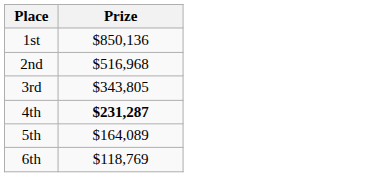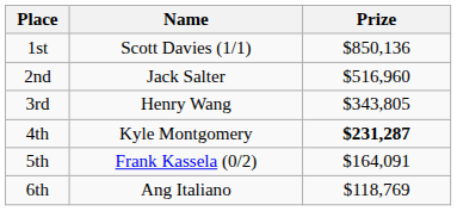 <table class="wikitable">
 <tr>
 <th width="50">Place</th>
+<th width="200">Name</th>
 <th width="125">Prize</th>
 </tr>
 <tr>
 <td align = "center">1st</td>
+<td align = "center">Scott Davies (1/1)</td>
 <td align = "center">$850,136</td>
 </tr>
 <tr>
 <td align = "center">2nd</td>
-<td align = "center">$516,968</td>
+<td align = "center">Jack Salter</td>
+<td align = "center">$516,960</td>
 </tr>
 <tr>
 <td align = "center">3rd</td>
+<td align = "center">Henry Wang</td>
 <td align = "center">$343,805</td>
 </tr>
 <tr>
 <td align = "center">4th</td>
+<td align = "center">Kyle Montgomery</td>
 <td align = "center"><strong>$231,287</strong></td>
 </tr>
 <tr>
 <td align = "center">5th</td>
-<td align = "center">$164,089</td>
+<td align = "center"><a href='#'>Frank Kassela</a> (0/2)</td>
+<td align = "center">$164,091</td>
 </tr>
 <tr>
 <td align = "center">6th</td>
+<td align = "center">Ang Italiano</td>
 <td align = "center">$118,769</td>
 </tr>
 </table>
